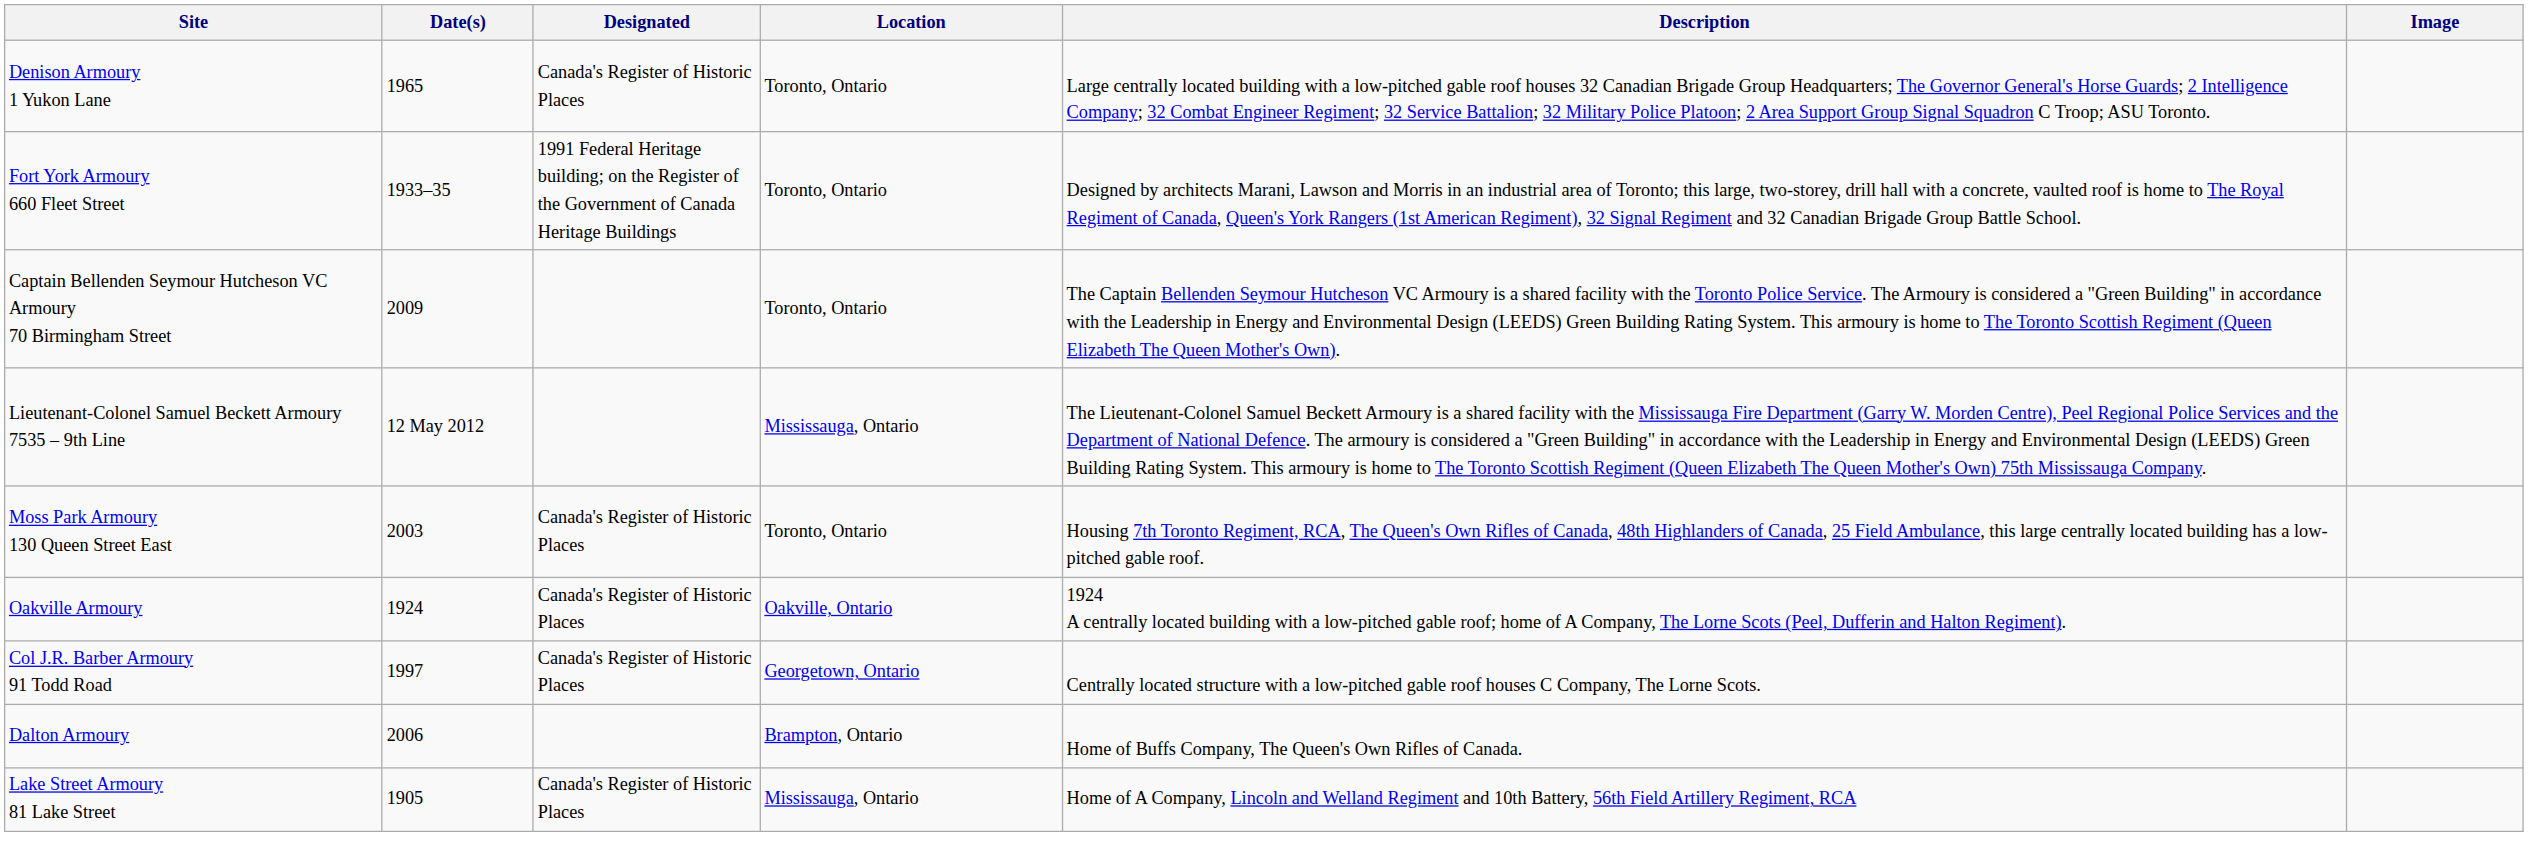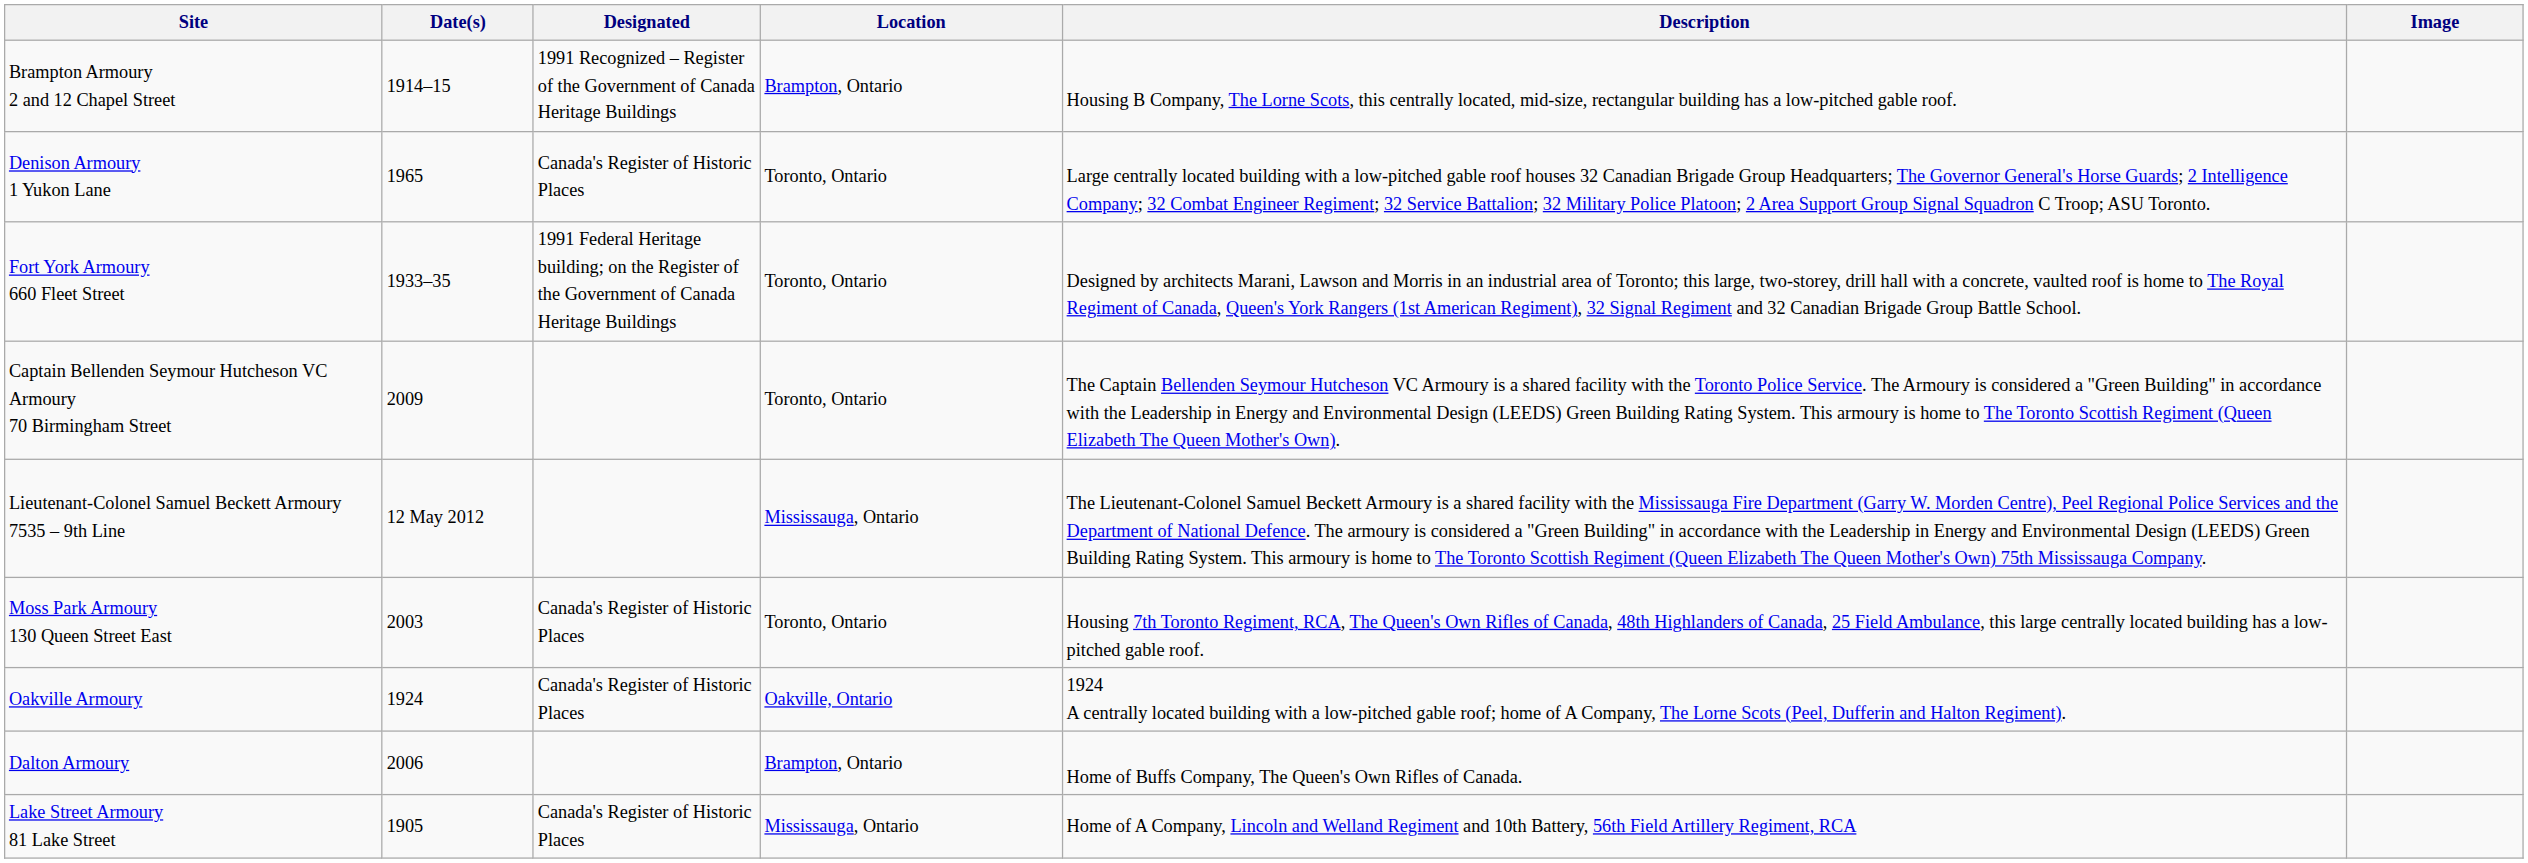 <table class="wikitable sortable" style="font-size:90%;width:100%;border:0px;text-align:left;line-height:150%;">
 <tr>
 <th style="background: #f2f2f2; color: #000080" width="15%">Site</th>
 <th style="background: #f2f2f2; color: #000080" width="6%">Date(s)</th>
 <th style="background: #f2f2f2; color: #000080" width="9%">Designated</th>
 <th style="background: #f2f2f2; color: #000080" width="12%">Location</th>
 <th style="background: #f2f2f2; color: #000080" class="unsortable">Description</th>
 <th style="background: #f2f2f2; color: #000080" width="7%" class="unsortable">Image</th>
+</tr>
+<tr>
+<td>Brampton Armoury<br>2 and 12 Chapel Street</td>
+<td>1914–15</td>
+<td>1991 Recognized – Register of the Government of Canada Heritage Buildings</td>
+<td><a href='#'>Brampton</a>, Ontario</td>
+<td><br>Housing B Company, <a href='#'>The Lorne Scots</a>, this centrally located, mid-size, rectangular building has a low-pitched gable roof.</td>
+<td></td>
 </tr>
 <tr>
 <td><a href='#'>Denison Armoury</a><br>1 Yukon Lane</td>
 <td>1965</td>
 <td>Canada's Register of Historic Places</td>
 <td>Toronto, Ontario</td>
 <td><br>Large centrally located building with a low-pitched gable roof houses 32 Canadian Brigade Group Headquarters; <a href='#'>The Governor General's Horse Guards</a>; <a href='#'>2 Intelligence Company</a>; <a href='#'>32 Combat Engineer Regiment</a>; <a href='#'>32 Service Battalion</a>; <a href='#'>32 Military Police Platoon</a>; <a href='#'>2 Area Support Group Signal Squadron</a> C Troop; ASU Toronto.</td>
 <td></td>
 </tr>
 <tr>
 <td><a href='#'>Fort York Armoury</a><br>660 Fleet Street</td>
 <td>1933–35</td>
 <td>1991 Federal Heritage building; on the Register of the Government of Canada Heritage Buildings</td>
 <td>Toronto, Ontario</td>
 <td><br>Designed by architects Marani, Lawson and Morris in an industrial area of Toronto; this large, two-storey, drill hall with a concrete, vaulted roof is home to <a href='#'>The Royal Regiment of Canada</a>, <a href='#'>Queen's York Rangers (1st American Regiment)</a>, <a href='#'>32 Signal Regiment</a> and 32 Canadian Brigade Group Battle School.</td>
 <td></td>
 </tr>
 <tr>
 <td>Captain Bellenden Seymour Hutcheson VC Armoury<br>70 Birmingham Street</td>
 <td>2009</td>
 <td></td>
 <td>Toronto, Ontario</td>
 <td><br>The Captain <a href='#'>Bellenden Seymour Hutcheson</a> VC Armoury is a shared facility with the <a href='#'>Toronto Police Service</a>. The Armoury is considered a "Green Building" in accordance with the Leadership in Energy and Environmental Design (LEEDS) Green Building Rating System.  This armoury is home to <a href='#'>The Toronto Scottish Regiment (Queen Elizabeth The Queen Mother's Own)</a>.</td>
 <td></td>
 </tr>
 <tr>
 <td>Lieutenant-Colonel Samuel Beckett Armoury<br>7535 – 9th Line</td>
 <td>12 May 2012</td>
 <td></td>
 <td><a href='#'>Mississauga</a>, Ontario</td>
 <td><br>The Lieutenant-Colonel Samuel Beckett Armoury is a shared facility with the <a href='#'>Mississauga Fire Department (Garry W. Morden Centre), Peel Regional Police Services and the Department of National Defence</a>. The armoury is considered a "Green Building" in accordance with the Leadership in Energy and Environmental Design (LEEDS) Green Building Rating System.  This armoury is home to <a href='#'>The Toronto Scottish Regiment (Queen Elizabeth The Queen Mother's Own) 75th Mississauga Company</a>.</td>
 <td></td>
 </tr>
 <tr>
 <td><a href='#'>Moss Park Armoury</a><br>130 Queen Street East</td>
 <td>2003</td>
 <td>Canada's Register of Historic Places</td>
 <td>Toronto, Ontario</td>
 <td><br>Housing <a href='#'>7th Toronto Regiment, RCA</a>, <a href='#'>The Queen's Own Rifles of Canada</a>, <a href='#'>48th Highlanders of Canada</a>, <a href='#'>25 Field Ambulance</a>, this large centrally located building has a low-pitched gable roof.</td>
 <td></td>
 </tr>
 <tr>
 <td><a href='#'>Oakville Armoury</a></td>
 <td>1924</td>
 <td>Canada's Register of Historic Places</td>
 <td><a href='#'>Oakville, Ontario</a></td>
 <td>1924<br>A centrally located building with a low-pitched gable roof; home of A Company, <a href='#'>The Lorne Scots (Peel, Dufferin and Halton Regiment)</a>.</td>
 <td></td>
 </tr>
 <tr>
-<td><a href='#'>Col J.R. Barber Armoury</a><br>91 Todd Road</td>
-<td>1997</td>
-<td>Canada's Register of Historic Places</td>
-<td><a href='#'>Georgetown, Ontario</a></td>
-<td><br>Centrally located structure with a low-pitched gable roof houses C Company, The Lorne Scots.</td>
-<td></td>
-</tr>
-<tr>
 <td><a href='#'>Dalton Armoury</a></td>
 <td>2006</td>
 <td></td>
 <td><a href='#'>Brampton</a>, Ontario</td>
 <td><br>Home of Buffs Company, The Queen's Own Rifles of Canada.</td>
 <td></td>
 </tr>
 <tr>
 <td><a href='#'>Lake Street Armoury</a><br>81 Lake Street</td>
 <td>1905</td>
 <td>Canada's Register of Historic Places</td>
 <td><a href='#'>Mississauga</a>, Ontario</td>
 <td>Home of A Company,  <a href='#'>Lincoln and Welland Regiment</a> and 10th Battery, <a href='#'>56th Field Artillery Regiment, RCA</a></td>
 <td></td>
 </tr>
 </table>
